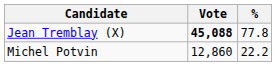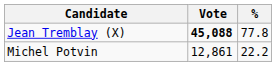 <table class="wikitable">
 <tr>
 <th bgcolor="#DDDDFF" width="200px">Candidate</th>
 <th bgcolor="#DDDDFF" width="50px">Vote</th>
 <th bgcolor="#DDDDFF" width="30px">%</th>
 </tr>
 <tr>
 <td><a href='#'>Jean Tremblay</a> (X)</td>
 <td><strong>45,088</strong></td>
 <td>77.8</td>
 </tr>
 <tr>
 <td>Michel Potvin</td>
-<td>12,860</td>
+<td>12,861</td>
 <td>22.2</td>
 </tr>
 </table>
